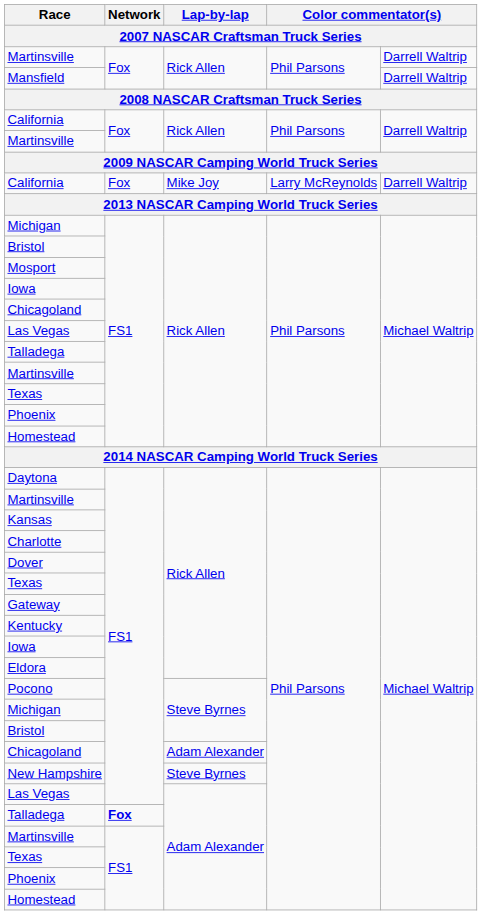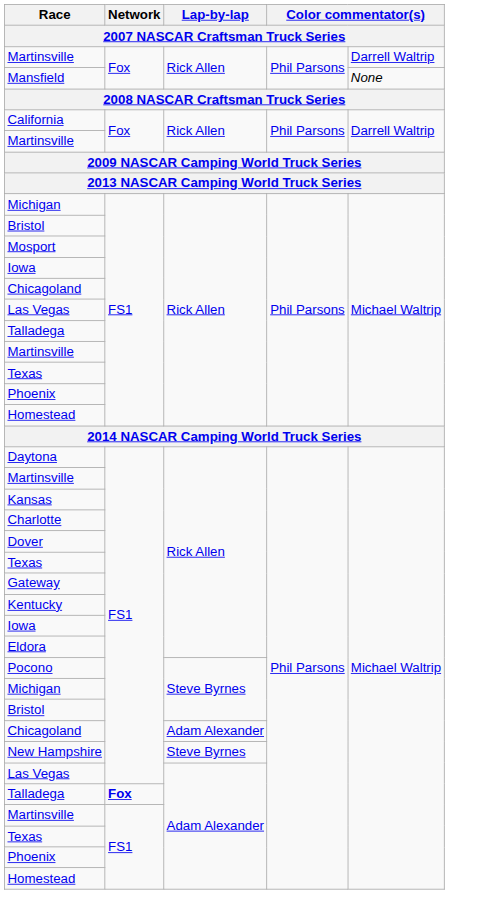 <table class="wikitable">
 <tr>
 <th>Race</th>
 <th>Network</th>
 <th><a href='#'>Lap-by-lap</a></th>
 <th colspan=2><a href='#'>Color commentator(s)</a></th>
 </tr>
 <tr>
 <th colspan=5><a href='#'>2007 NASCAR Craftsman Truck Series</a></th>
 </tr>
 <tr>
 <td><a href='#'>Martinsville</a></td>
 <td rowspan=2><a href='#'>Fox</a></td>
 <td rowspan=2><a href='#'>Rick Allen</a></td>
 <td rowspan=2><a href='#'>Phil Parsons</a></td>
 <td><a href='#'>Darrell Waltrip</a></td>
 </tr>
 <tr>
 <td><a href='#'>Mansfield</a></td>
-<td><a href='#'>Darrell Waltrip</a></td>
+<td><em>None</em></td>
 </tr>
 <tr>
 <th colspan=5><a href='#'>2008 NASCAR Craftsman Truck Series</a></th>
 </tr>
 <tr>
 <td><a href='#'>California</a></td>
 <td rowspan=2><a href='#'>Fox</a></td>
 <td rowspan=2><a href='#'>Rick Allen</a></td>
 <td rowspan=2><a href='#'>Phil Parsons</a></td>
 <td rowspan=2><a href='#'>Darrell Waltrip</a></td>
 </tr>
 <tr>
 <td><a href='#'>Martinsville</a></td>
 </tr>
 <tr>
 <th colspan=5><a href='#'>2009 NASCAR Camping World Truck Series</a></th>
-</tr>
-<tr>
-<td><a href='#'>California</a></td>
-<td><a href='#'>Fox</a></td>
-<td><a href='#'>Mike Joy</a></td>
-<td><a href='#'>Larry McReynolds</a></td>
-<td><a href='#'>Darrell Waltrip</a></td>
 </tr>
 <tr>
 <th colspan=5><a href='#'>2013 NASCAR Camping World Truck Series</a></th>
 </tr>
 <tr>
 <td><a href='#'>Michigan</a></td>
 <td rowspan=11><a href='#'>FS1</a></td>
 <td rowspan=11><a href='#'>Rick Allen</a></td>
 <td rowspan=11><a href='#'>Phil Parsons</a></td>
 <td rowspan=11><a href='#'>Michael Waltrip</a></td>
 </tr>
 <tr>
 <td><a href='#'>Bristol</a></td>
 </tr>
 <tr>
 <td><a href='#'>Mosport</a></td>
 </tr>
 <tr>
 <td><a href='#'>Iowa</a></td>
 </tr>
 <tr>
 <td><a href='#'>Chicagoland</a></td>
 </tr>
 <tr>
 <td><a href='#'>Las Vegas</a></td>
 </tr>
 <tr>
 <td><a href='#'>Talladega</a></td>
 </tr>
 <tr>
 <td><a href='#'>Martinsville</a></td>
 </tr>
 <tr>
 <td><a href='#'>Texas</a></td>
 </tr>
 <tr>
 <td><a href='#'>Phoenix</a></td>
 </tr>
 <tr>
 <td><a href='#'>Homestead</a></td>
 </tr>
 <tr>
 <th colspan=5><a href='#'>2014 NASCAR Camping World Truck Series</a></th>
 </tr>
 <tr>
 <td><a href='#'>Daytona</a></td>
 <td rowspan=16><a href='#'>FS1</a></td>
 <td rowspan=10><a href='#'>Rick Allen</a></td>
 <td rowspan=23><a href='#'>Phil Parsons</a></td>
 <td rowspan=23><a href='#'>Michael Waltrip</a></td>
 </tr>
 <tr>
 <td><a href='#'>Martinsville</a></td>
 </tr>
 <tr>
 <td><a href='#'>Kansas</a></td>
 </tr>
 <tr>
 <td><a href='#'>Charlotte</a></td>
 </tr>
 <tr>
 <td><a href='#'>Dover</a></td>
 </tr>
 <tr>
 <td><a href='#'>Texas</a></td>
 </tr>
 <tr>
 <td><a href='#'>Gateway</a></td>
 </tr>
 <tr>
 <td><a href='#'>Kentucky</a></td>
 </tr>
 <tr>
 <td><a href='#'>Iowa</a></td>
 </tr>
 <tr>
 <td><a href='#'>Eldora</a></td>
 </tr>
 <tr>
 <td><a href='#'>Pocono</a></td>
 <td rowspan=3><a href='#'>Steve Byrnes</a></td>
 </tr>
 <tr>
 <td><a href='#'>Michigan</a></td>
 </tr>
 <tr>
 <td><a href='#'>Bristol</a></td>
 </tr>
 <tr>
 <td><a href='#'>Chicagoland</a></td>
 <td><a href='#'>Adam Alexander</a></td>
 </tr>
 <tr>
 <td><a href='#'>New Hampshire</a></td>
 <td><a href='#'>Steve Byrnes</a></td>
 </tr>
 <tr>
 <td><a href='#'>Las Vegas</a></td>
 <td rowspan=6><a href='#'>Adam Alexander</a></td>
 </tr>
 <tr>
 <td><a href='#'>Talladega</a></td>
 <td><strong><a href='#'>Fox</a></strong></td>
 </tr>
 <tr>
 <td><a href='#'>Martinsville</a></td>
 <td rowspan=4><a href='#'>FS1</a></td>
 </tr>
 <tr>
 <td><a href='#'>Texas</a></td>
 </tr>
 <tr>
 <td><a href='#'>Phoenix</a></td>
 </tr>
 <tr>
 <td><a href='#'>Homestead</a></td>
 </tr>
 </table>
